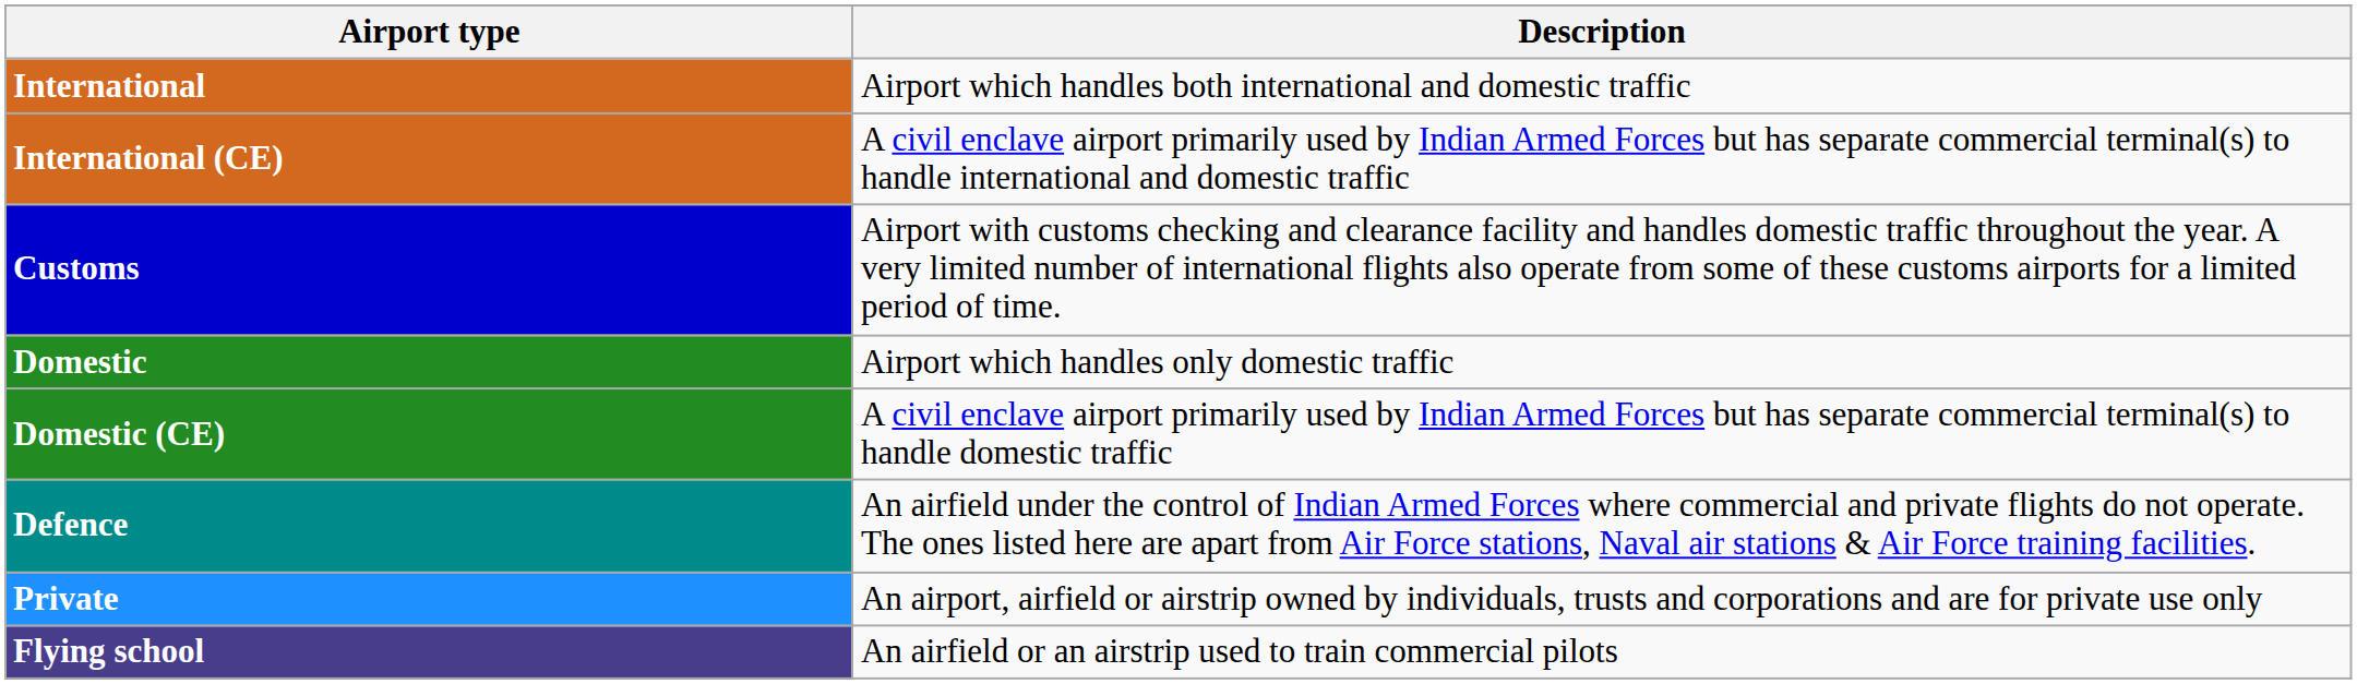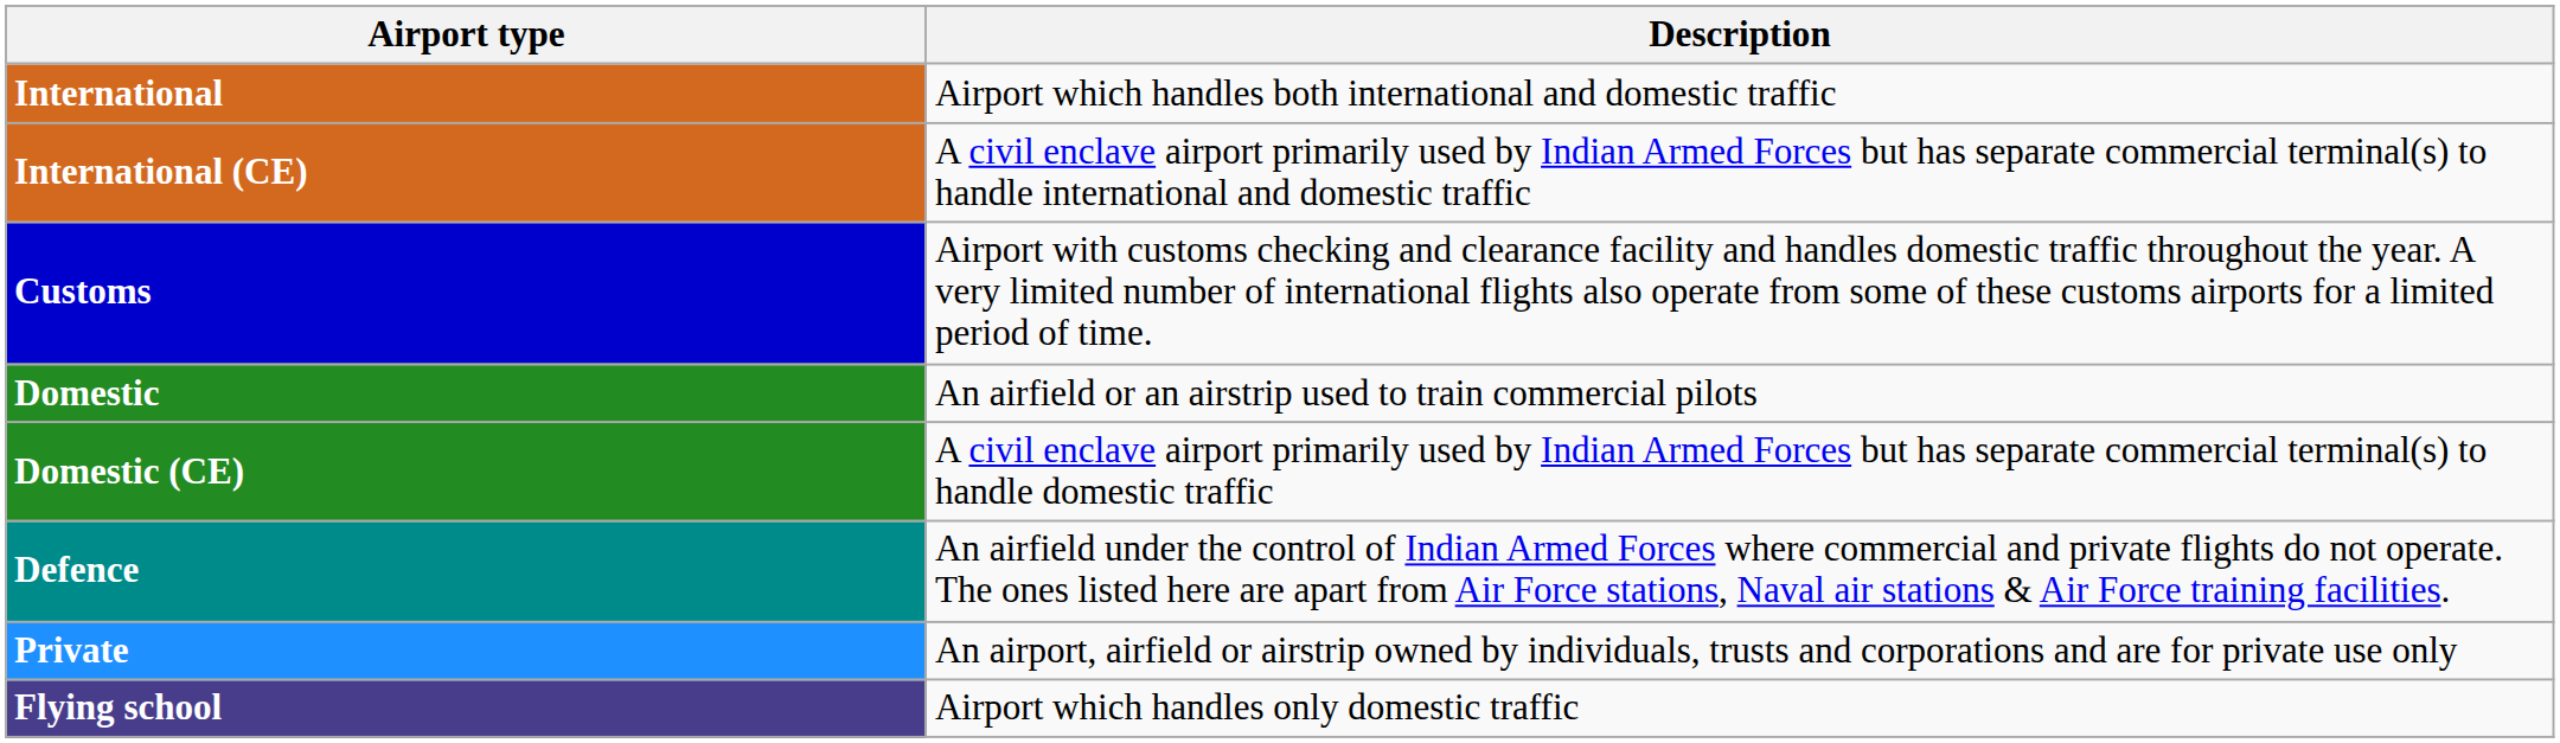 <table class="wikitable" style="width:70%;">
 <tr>
 <th>Airport type</th>
 <th style="width:700px;">Description</th>
 </tr>
 <tr>
 <td style="background:Chocolate; color:White;"><strong>International</strong></td>
 <td>Airport which handles both international and domestic traffic</td>
 </tr>
 <tr>
 <td style="background:Chocolate; color:White;"><strong>International (CE)</strong></td>
 <td>A <a href='#'>civil enclave</a> airport primarily used by <a href='#'>Indian Armed Forces</a> but has separate commercial terminal(s) to handle international and domestic traffic</td>
 </tr>
 <tr>
 <td style="background:MediumBlue; color:White;"><strong>Customs</strong></td>
 <td>Airport with customs checking and clearance facility and handles domestic traffic throughout the year. A very limited number of international flights also operate from some of these customs airports for a limited period of time.</td>
 </tr>
 <tr>
 <td style="background:ForestGreen; color:white;"><strong>Domestic</strong></td>
-<td>Airport which handles only domestic traffic</td>
+<td>An airfield or an airstrip used to train commercial pilots</td>
 </tr>
 <tr>
 <td style="background:ForestGreen; color:white;"><strong>Domestic (CE)</strong></td>
 <td>A <a href='#'>civil enclave</a> airport primarily used by <a href='#'>Indian Armed Forces</a> but has separate commercial terminal(s) to handle domestic traffic</td>
 </tr>
 <tr>
 <td style="background:DarkCyan; color:white;"><strong>Defence</strong></td>
 <td>An airfield under the control of <a href='#'>Indian Armed Forces</a> where commercial and private flights do not operate. The ones listed here are apart from <a href='#'>Air Force stations</a>, <a href='#'>Naval air stations</a> & <a href='#'>Air Force training facilities</a>.</td>
 </tr>
 <tr>
 <td style="background:DodgerBlue; color:white;"><strong>Private</strong></td>
 <td>An airport, airfield or airstrip owned by individuals, trusts and corporations and are for private use only</td>
 </tr>
 <tr>
 <td style="background:DarkSlateBlue; color:white;"><strong>Flying school</strong></td>
-<td>An airfield or an airstrip used to train commercial pilots</td>
+<td>Airport which handles only domestic traffic</td>
 </tr>
 </table>
